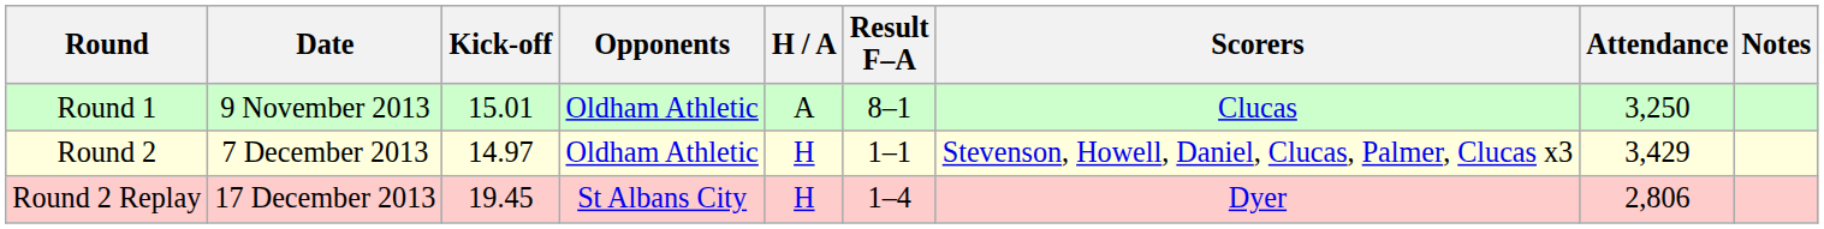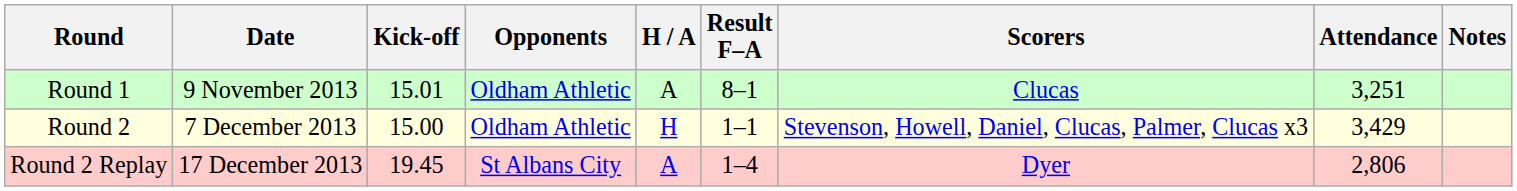 <table class="wikitable" style="text-align:center">
 <tr>
 <th>Round</th>
 <th>Date</th>
 <th>Kick-off</th>
 <th>Opponents</th>
 <th>H / A</th>
 <th>Result<br>F–A</th>
 <th>Scorers</th>
 <th>Attendance</th>
 <th>Notes</th>
 </tr>
 <tr bgcolor=#ccffcc>
 <td>Round 1</td>
 <td>9 November 2013</td>
 <td>15.01</td>
 <td><a href='#'>Oldham Athletic</a></td>
 <td>A</td>
 <td>8–1</td>
 <td><a href='#'>Clucas</a></td>
-<td>3,250</td>
+<td>3,251</td>
 <td></td>
 </tr>
 <tr bgcolor="#ffffdd">
 <td>Round 2</td>
 <td>7 December 2013</td>
-<td>14.97</td>
+<td>15.00</td>
 <td><a href='#'>Oldham Athletic</a></td>
 <td><a href='#'>H</a></td>
 <td>1–1</td>
 <td><a href='#'>Stevenson</a>, <a href='#'>Howell</a>, <a href='#'>Daniel</a>, <a href='#'>Clucas</a>, <a href='#'>Palmer</a>, <a href='#'>Clucas</a> x3</td>
 <td>3,429</td>
 <td></td>
 </tr>
 <tr bgcolor=#ffcccc>
 <td>Round 2 Replay</td>
 <td>17 December 2013</td>
 <td>19.45</td>
 <td><a href='#'>St Albans City</a></td>
-<td><a href='#'>H</a></td>
+<td><a href='#'>A</a></td>
 <td>1–4</td>
 <td><a href='#'>Dyer</a></td>
 <td>2,806</td>
 <td></td>
 </tr>
 </table>
